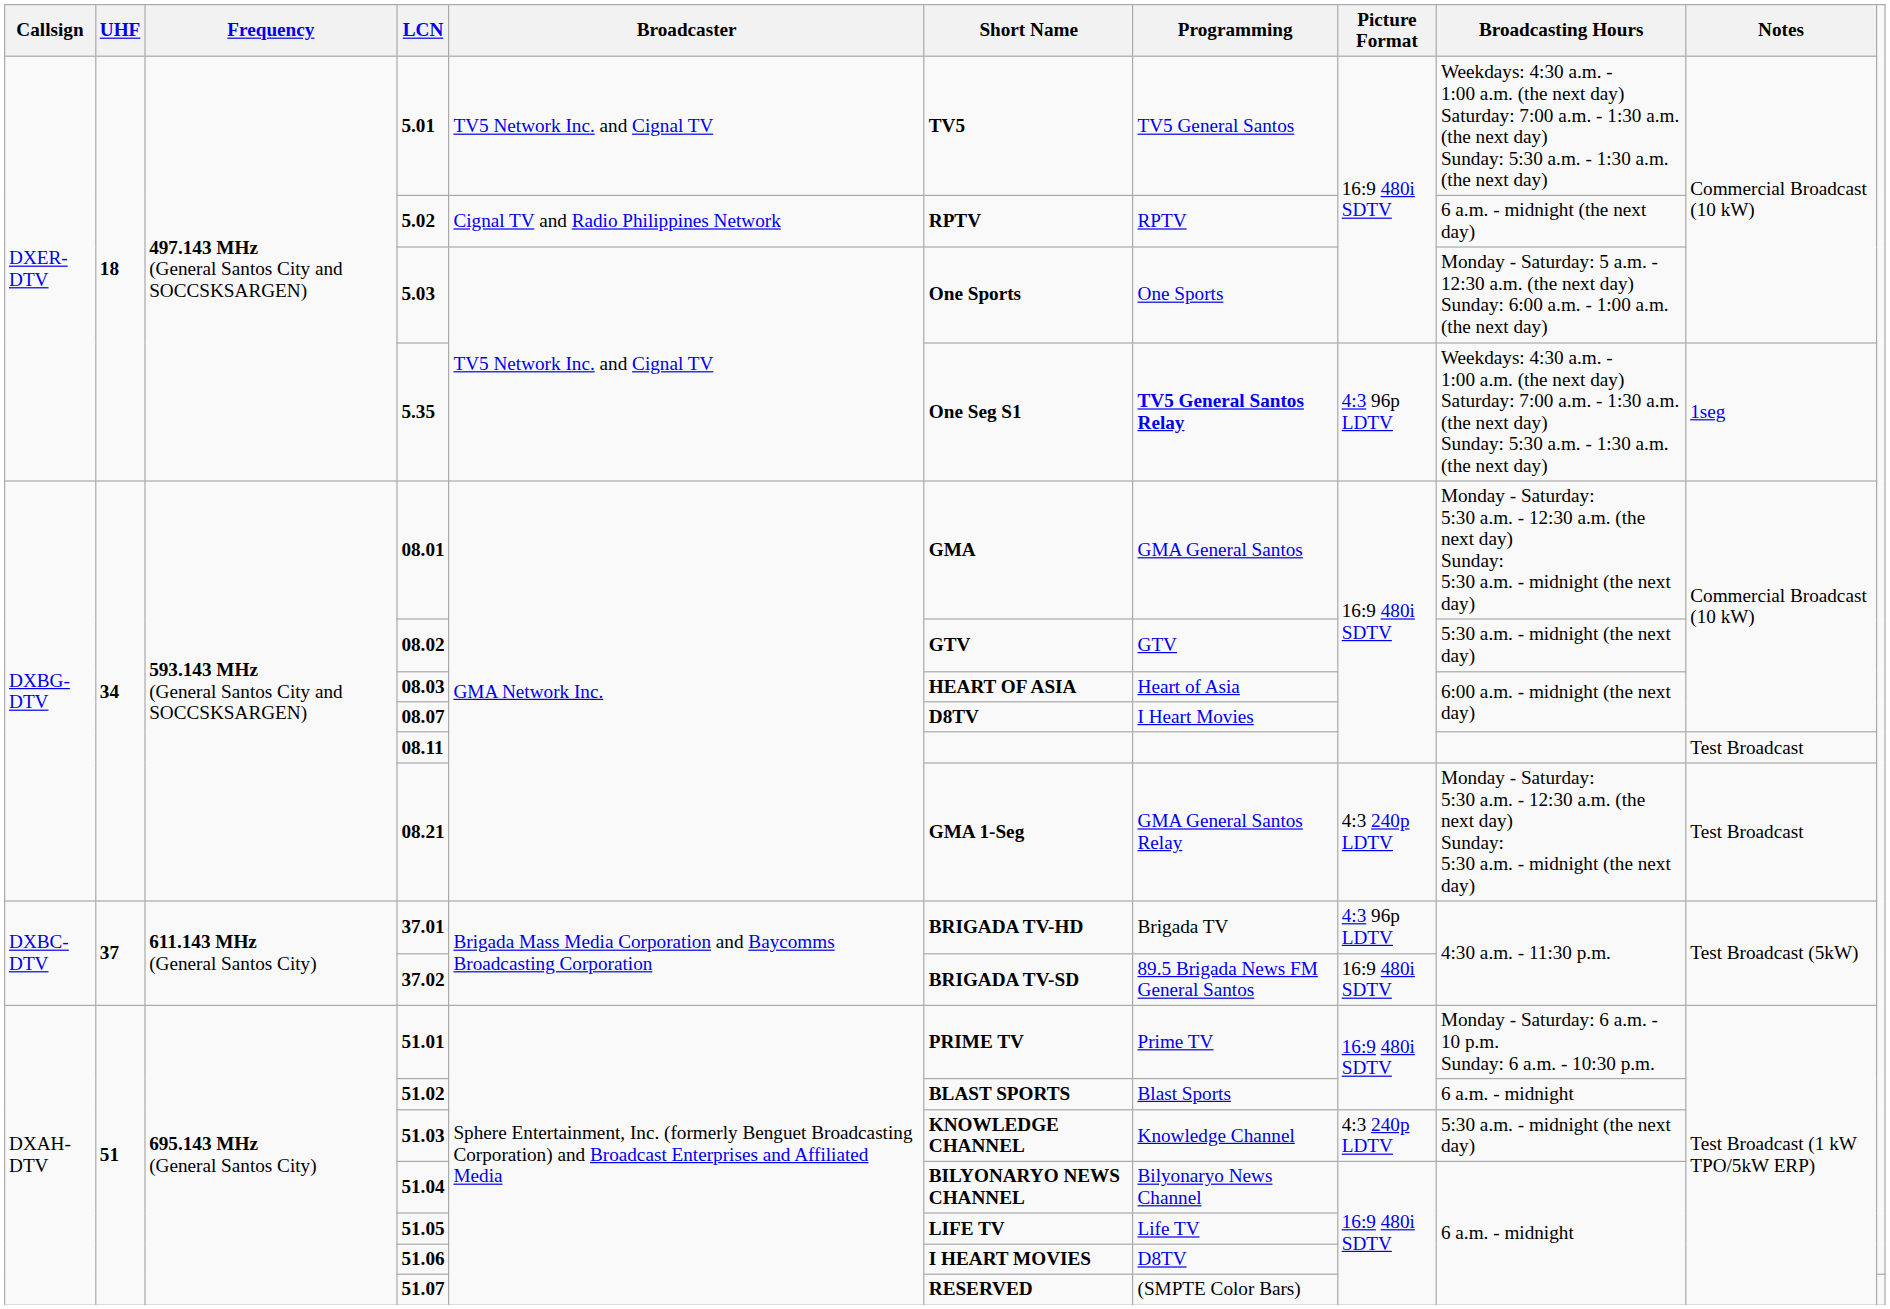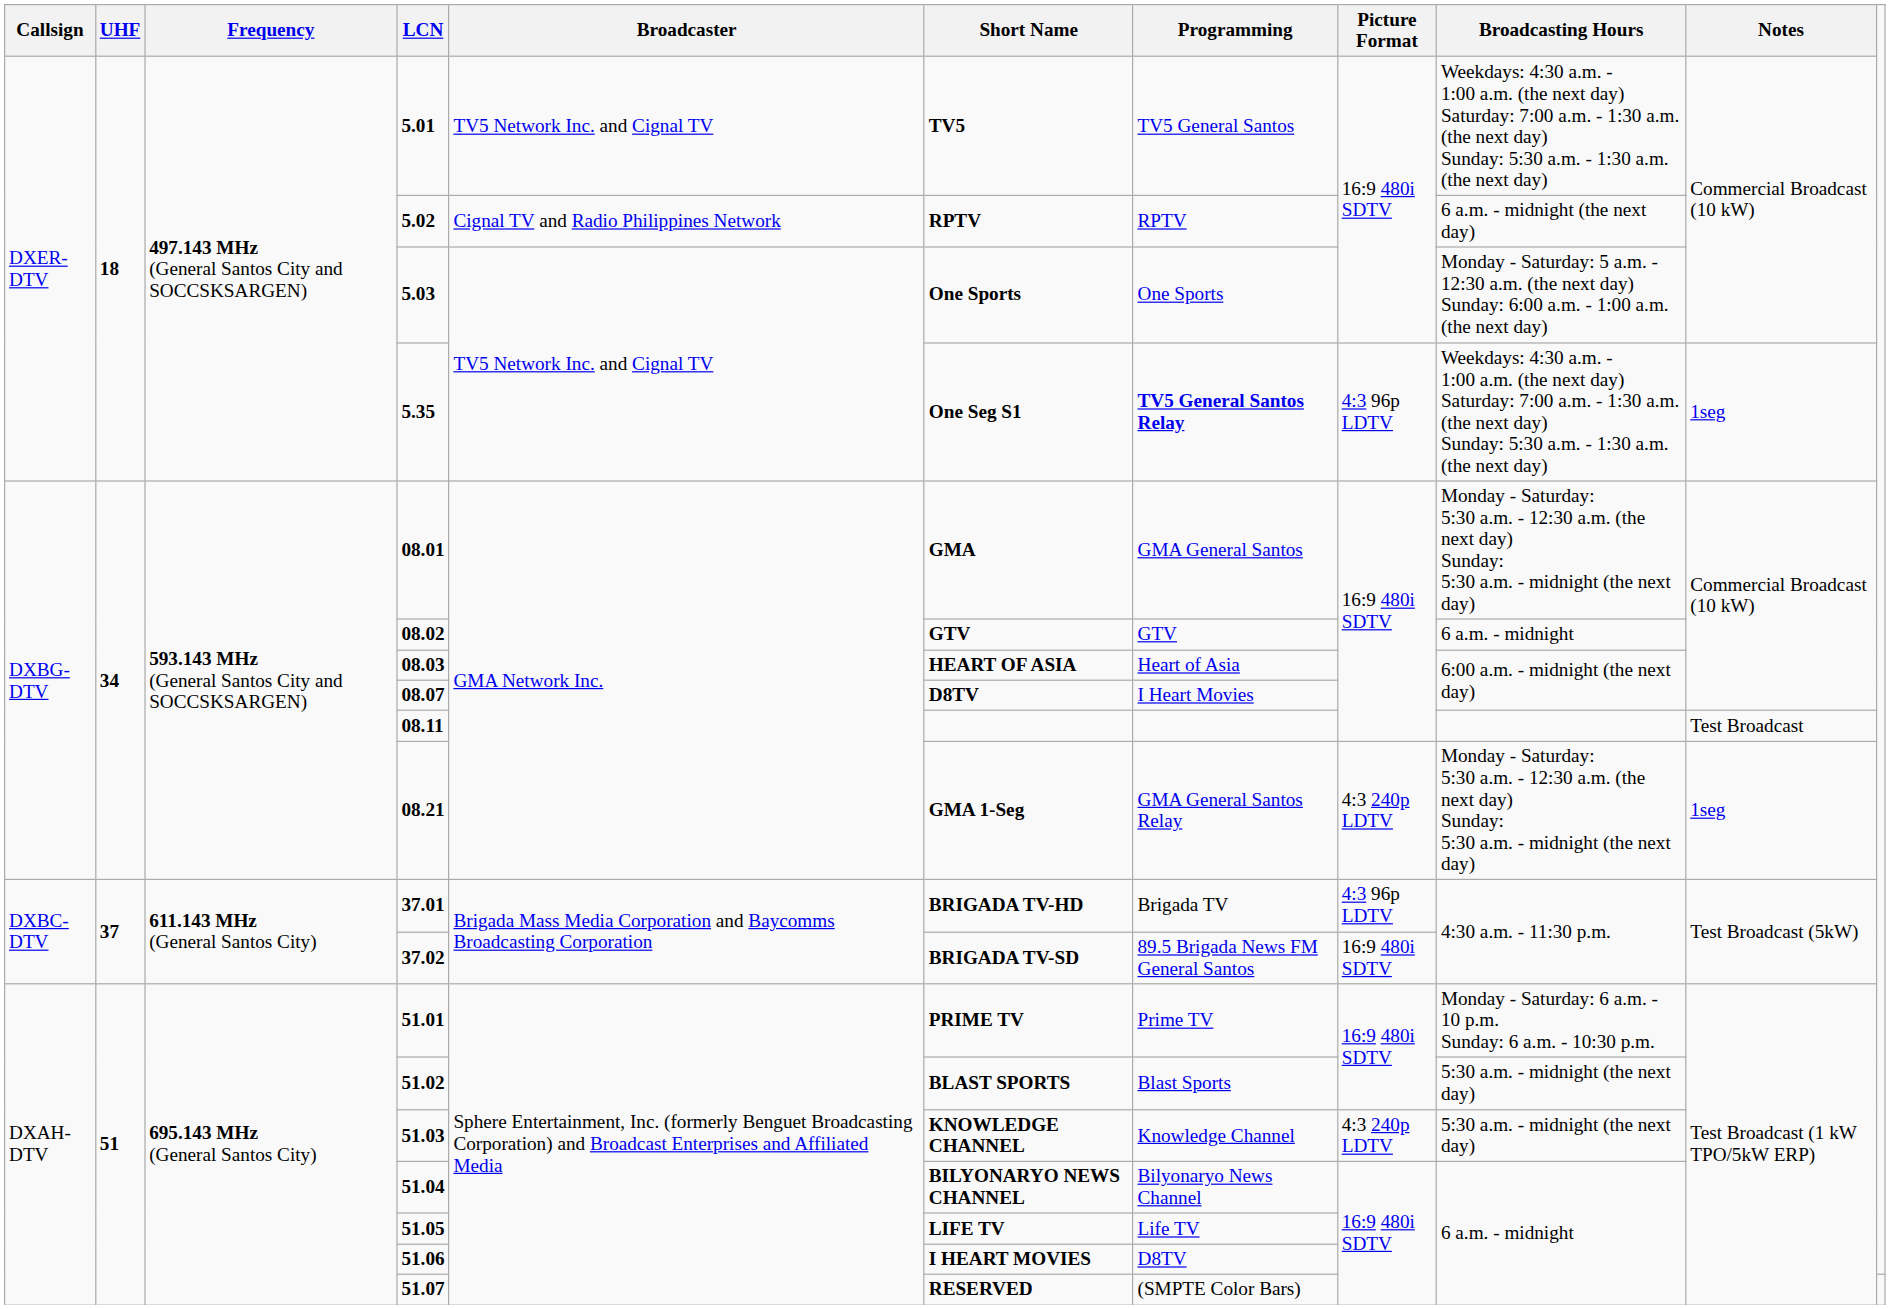 <table class="wikitable sortable">
 <tr>
 <th>Callsign</th>
 <th><a href='#'>UHF</a></th>
 <th><a href='#'>Frequency</a></th>
 <th><a href='#'>LCN</a></th>
 <th>Broadcaster</th>
 <th>Short Name</th>
 <th>Programming</th>
 <th>Picture Format</th>
 <th>Broadcasting Hours</th>
 <th>Notes</th>
 </tr>
 <tr>
 <td rowspan="4"><a href='#'>DXER-DTV</a></td>
 <td rowspan="4"><strong>18</strong></td>
 <td rowspan="4"><strong>497.143 MHz</strong><br>(General Santos City and SOCCSKSARGEN)</td>
 <td><strong>5.01</strong></td>
 <td rowspan="1"><a href='#'>TV5 Network Inc.</a> and <a href='#'>Cignal TV</a></td>
 <td><strong>TV5</strong></td>
 <td><a href='#'>TV5 General Santos</a></td>
 <td rowspan="3">16:9 <a href='#'>480i</a> <a href='#'>SDTV</a></td>
 <td>Weekdays:  4:30 a.m. - 1:00 a.m. (the next day) <br> Saturday: 7:00 a.m. - 1:30 a.m. (the next day) <br> Sunday: 5:30 a.m. - 1:30 a.m. (the next day)</td>
 <td rowspan="3">Commercial Broadcast (10 kW)</td>
 </tr>
 <tr>
 <td><strong>5.02</strong></td>
 <td><a href='#'>Cignal TV</a> and <a href='#'>Radio Philippines Network</a></td>
 <td><strong>RPTV</strong></td>
 <td><a href='#'>RPTV</a></td>
 <td>6 a.m. - midnight (the next day)</td>
 </tr>
 <tr>
 <td><strong>5.03</strong></td>
 <td rowspan="2"><a href='#'>TV5 Network Inc.</a> and <a href='#'>Cignal TV</a></td>
 <td><strong>One Sports</strong></td>
 <td><a href='#'>One Sports</a></td>
 <td>Monday - Saturday: 5 a.m. - 12:30 a.m. (the next day) <br> Sunday: 6:00 a.m. - 1:00 a.m. (the next day)</td>
 </tr>
 <tr>
 <td><strong>5.35</strong></td>
 <td><strong>One Seg S1</strong></td>
 <td><strong><a href='#'>TV5 General Santos Relay</a></strong></td>
 <td><a href='#'>4:3</a> 96p <a href='#'>LDTV</a></td>
 <td>Weekdays:  4:30 a.m. - 1:00 a.m. (the next day) <br> Saturday: 7:00 a.m. - 1:30 a.m. (the next day) <br> Sunday: 5:30 a.m. - 1:30 a.m. (the next day)</td>
 <td><a href='#'>1seg</a></td>
 </tr>
 <tr>
 <td rowspan="6"><a href='#'>DXBG-DTV</a></td>
 <td rowspan="6"><strong>34</strong></td>
 <td rowspan="6"><strong>593.143 MHz</strong><br>(General Santos City and SOCCSKSARGEN)</td>
 <td><strong>08.01</strong></td>
 <td rowspan="6"><a href='#'>GMA Network Inc.</a></td>
 <td><strong>GMA</strong></td>
 <td><a href='#'>GMA General Santos</a></td>
 <td rowspan="5">16:9 <a href='#'>480i</a> <a href='#'>SDTV</a></td>
 <td>Monday - Saturday: <br> 5:30 a.m. - 12:30 a.m. (the next day) <br> Sunday: <br> 5:30 a.m. - midnight (the next day)</td>
 <td rowspan="4">Commercial Broadcast (10 kW)</td>
 </tr>
 <tr>
 <td><strong>08.02</strong></td>
 <td><strong>GTV</strong></td>
 <td><a href='#'>GTV</a></td>
-<td rowspan="1">5:30 a.m. - midnight (the next day)</td>
+<td>6 a.m. - midnight</td>
 </tr>
 <tr>
 <td><strong>08.03</strong></td>
 <td><strong>HEART OF ASIA</strong></td>
 <td><a href='#'>Heart of Asia</a></td>
 <td rowspan="2">6:00 a.m. - midnight (the next day)</td>
 </tr>
 <tr>
 <td><strong>08.07</strong></td>
 <td><strong>D8TV</strong></td>
 <td><a href='#'>I Heart Movies</a></td>
 </tr>
 <tr>
 <td><strong>08.11</strong></td>
 <td></td>
 <td></td>
 <td></td>
 <td rowspan="1">Test Broadcast</td>
 </tr>
 <tr>
 <td><strong>08.21</strong></td>
 <td><strong>GMA 1-Seg</strong></td>
 <td><a href='#'>GMA General Santos Relay</a></td>
 <td>4:3 <a href='#'>240p</a> <a href='#'>LDTV</a></td>
 <td>Monday - Saturday: <br> 5:30 a.m. - 12:30 a.m. (the next day) <br> Sunday: <br> 5:30 a.m. - midnight (the next day)</td>
-<td rowspan="1">Test Broadcast</td>
+<td><a href='#'>1seg</a></td>
 </tr>
 <tr>
 <td rowspan="2"><a href='#'>DXBC-DTV</a></td>
 <td rowspan="2"><strong>37</strong></td>
 <td rowspan="2"><strong>611.143 MHz</strong><br>(General Santos City)</td>
 <td><strong>37.01</strong></td>
 <td rowspan="2"><a href='#'>Brigada Mass Media Corporation</a> and <a href='#'>Baycomms Broadcasting Corporation</a></td>
 <td><strong>BRIGADA TV-HD</strong></td>
 <td>Brigada TV</td>
 <td><a href='#'>4:3</a> 96p <a href='#'>LDTV</a></td>
 <td rowspan="2">4:30 a.m. - 11:30 p.m.</td>
 <td rowspan="2">Test Broadcast (5kW)</td>
 </tr>
 <tr>
 <td><strong>37.02</strong></td>
 <td><strong>BRIGADA TV-SD</strong></td>
 <td><a href='#'>89.5 Brigada News FM General Santos</a></td>
 <td>16:9 <a href='#'>480i</a> <a href='#'>SDTV</a></td>
 </tr>
 <tr>
 <td rowspan="7">DXAH-DTV</td>
 <td rowspan="7"><strong>51</strong></td>
 <td rowspan="7"><strong>695.143 MHz</strong><br>(General Santos City)</td>
 <td><strong>51.01</strong></td>
 <td rowspan="7">Sphere Entertainment, Inc. (formerly Benguet Broadcasting Corporation) and <a href='#'>Broadcast Enterprises and Affiliated Media</a></td>
 <td><strong>PRIME TV</strong></td>
 <td rowspan="1"><a href='#'>Prime TV</a></td>
 <td rowspan="2"><a href='#'>16:9</a> <a href='#'>480i</a> <a href='#'>SDTV</a></td>
 <td rowspan="1">Monday - Saturday: 6 a.m. - 10 p.m. <br> Sunday: 6 a.m. - 10:30 p.m.</td>
 <td rowspan="7">Test Broadcast (1 kW TPO/5kW ERP)</td>
 </tr>
 <tr>
 <td><strong>51.02</strong></td>
 <td><strong>BLAST SPORTS</strong></td>
 <td><a href='#'>Blast Sports</a></td>
-<td>6 a.m. - midnight</td>
+<td rowspan="1">5:30 a.m. - midnight (the next day)</td>
 </tr>
 <tr>
 <td><strong>51.03</strong></td>
 <td><strong>KNOWLEDGE CHANNEL</strong></td>
 <td><a href='#'>Knowledge Channel</a></td>
 <td>4:3 <a href='#'>240p</a> <a href='#'>LDTV</a></td>
 <td rowspan="1">5:30 a.m. - midnight (the next day)</td>
 </tr>
 <tr>
 <td><strong>51.04</strong></td>
 <td><strong>BILYONARYO NEWS CHANNEL</strong></td>
 <td><a href='#'>Bilyonaryo News Channel</a></td>
 <td rowspan="4"><a href='#'>16:9</a> <a href='#'>480i</a> <a href='#'>SDTV</a></td>
 <td rowspan="4">6 a.m. - midnight</td>
 </tr>
 <tr>
 <td><strong>51.05</strong></td>
 <td><strong>LIFE TV</strong></td>
 <td><a href='#'>Life TV</a></td>
 </tr>
 <tr>
 <td><strong>51.06</strong></td>
 <td><strong>I HEART MOVIES</strong></td>
 <td><a href='#'>D8TV</a></td>
 </tr>
 <tr>
 <td><strong>51.07</strong></td>
 <td><strong>RESERVED</strong></td>
 <td>(SMPTE Color Bars)</td>
 <td></td>
 </tr>
 <tr>
 </tr>
 </table>
